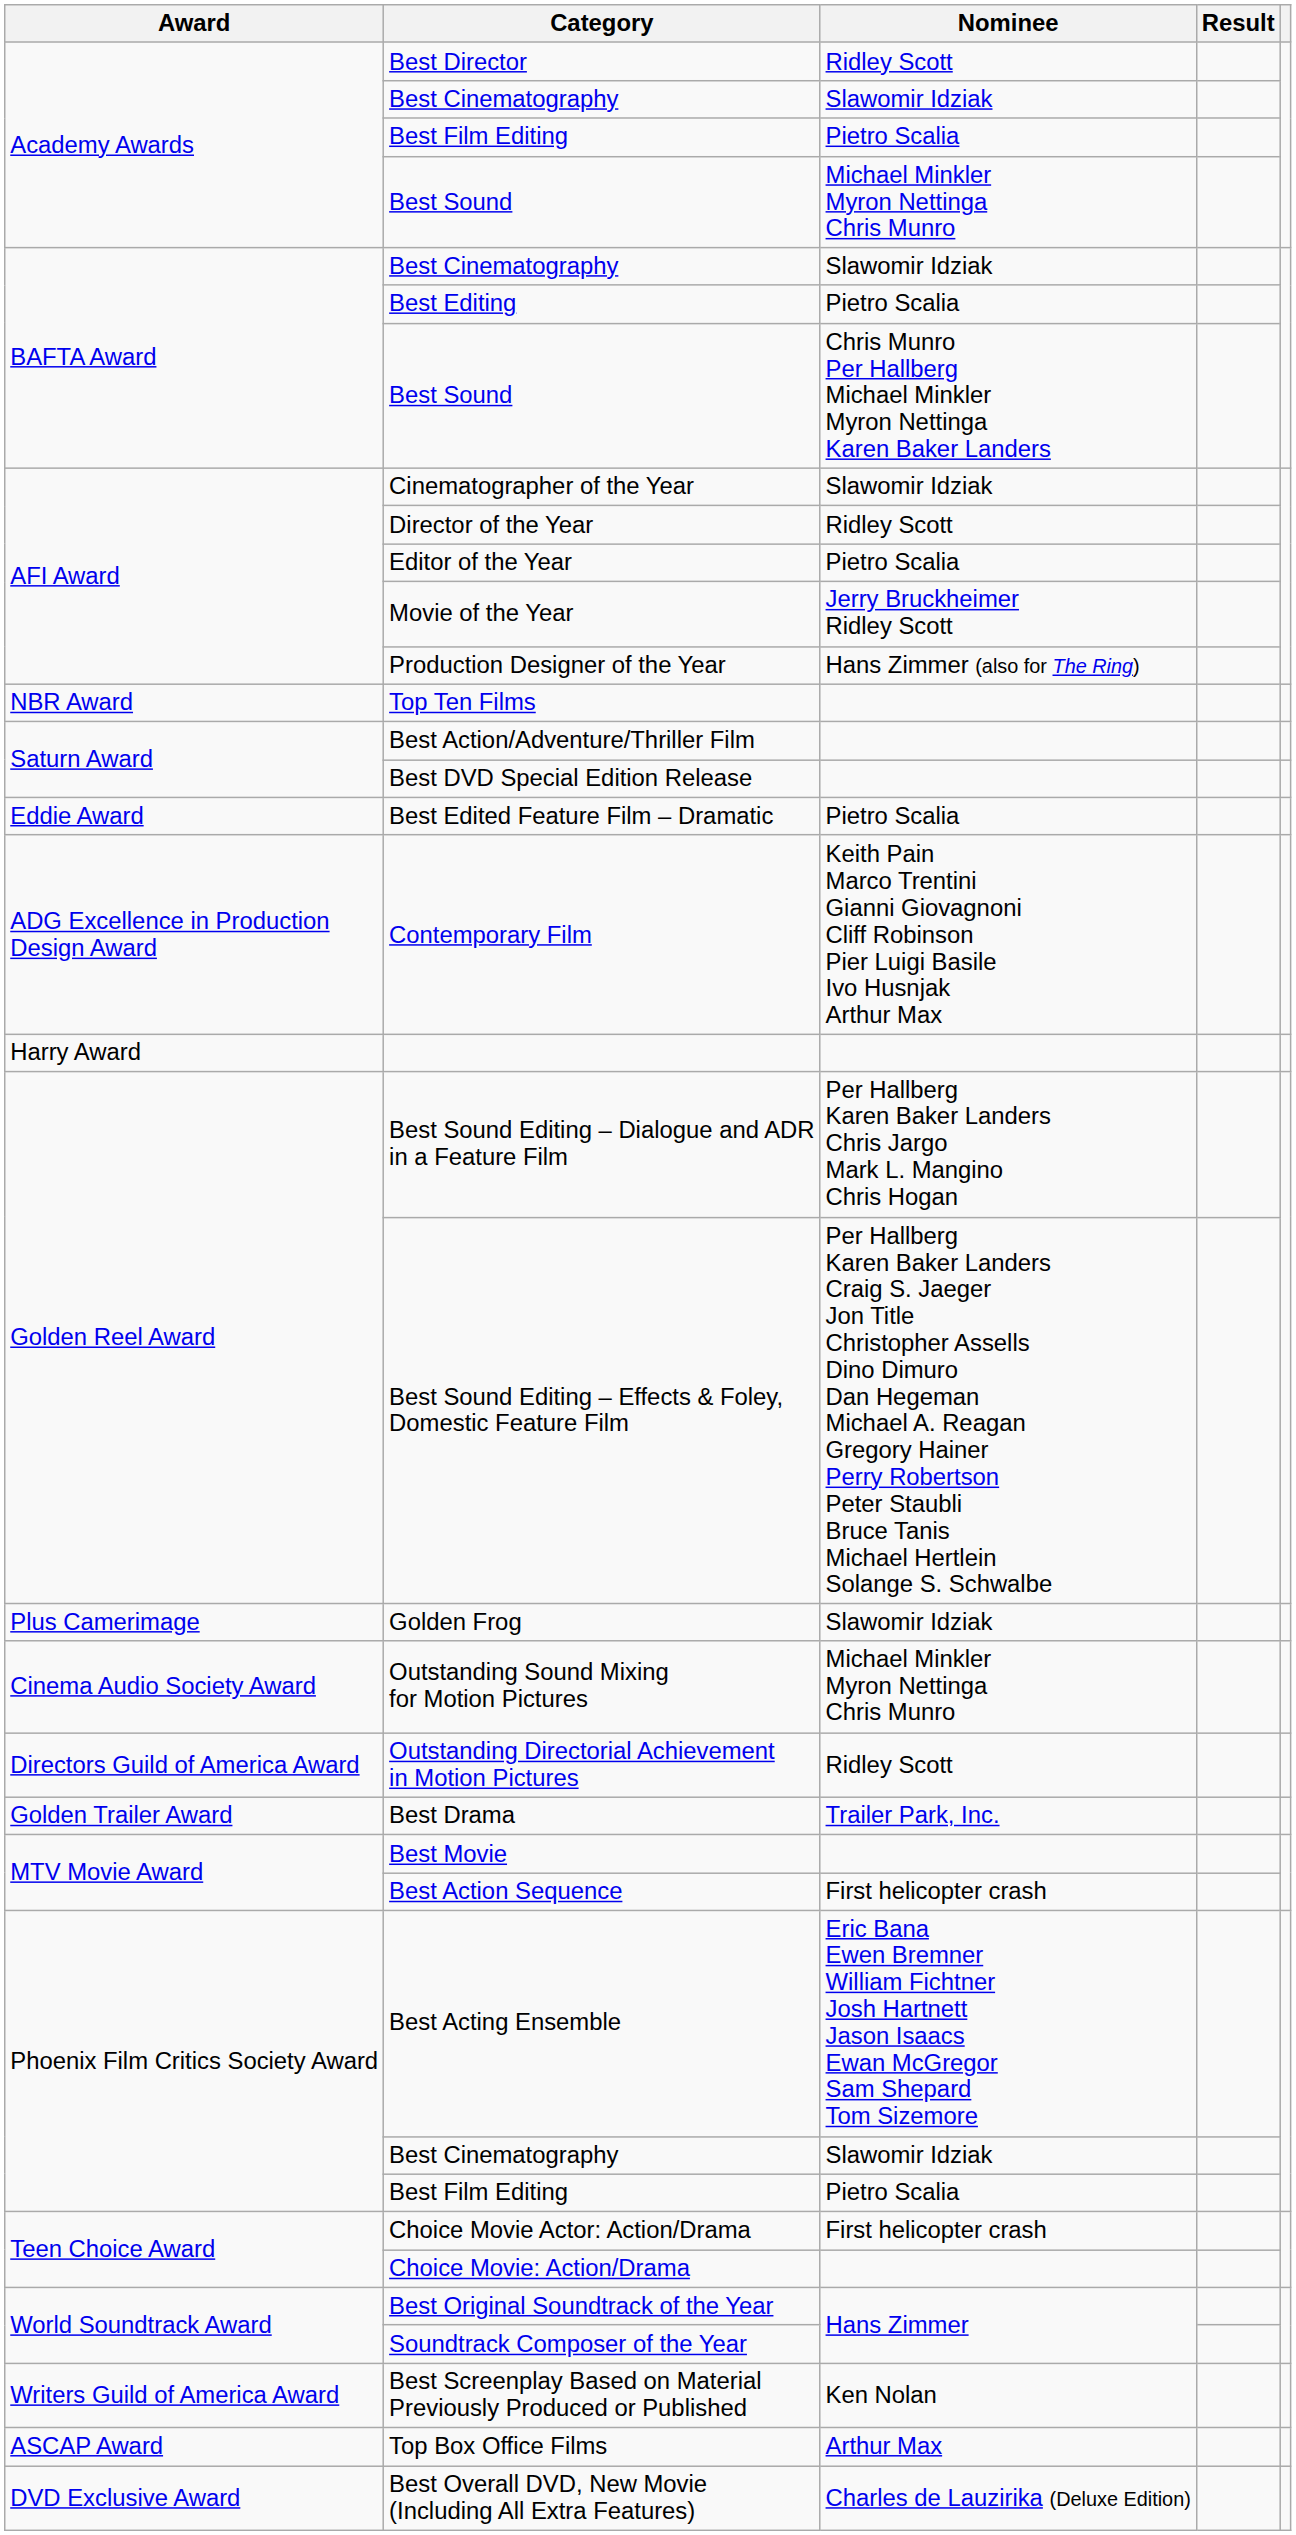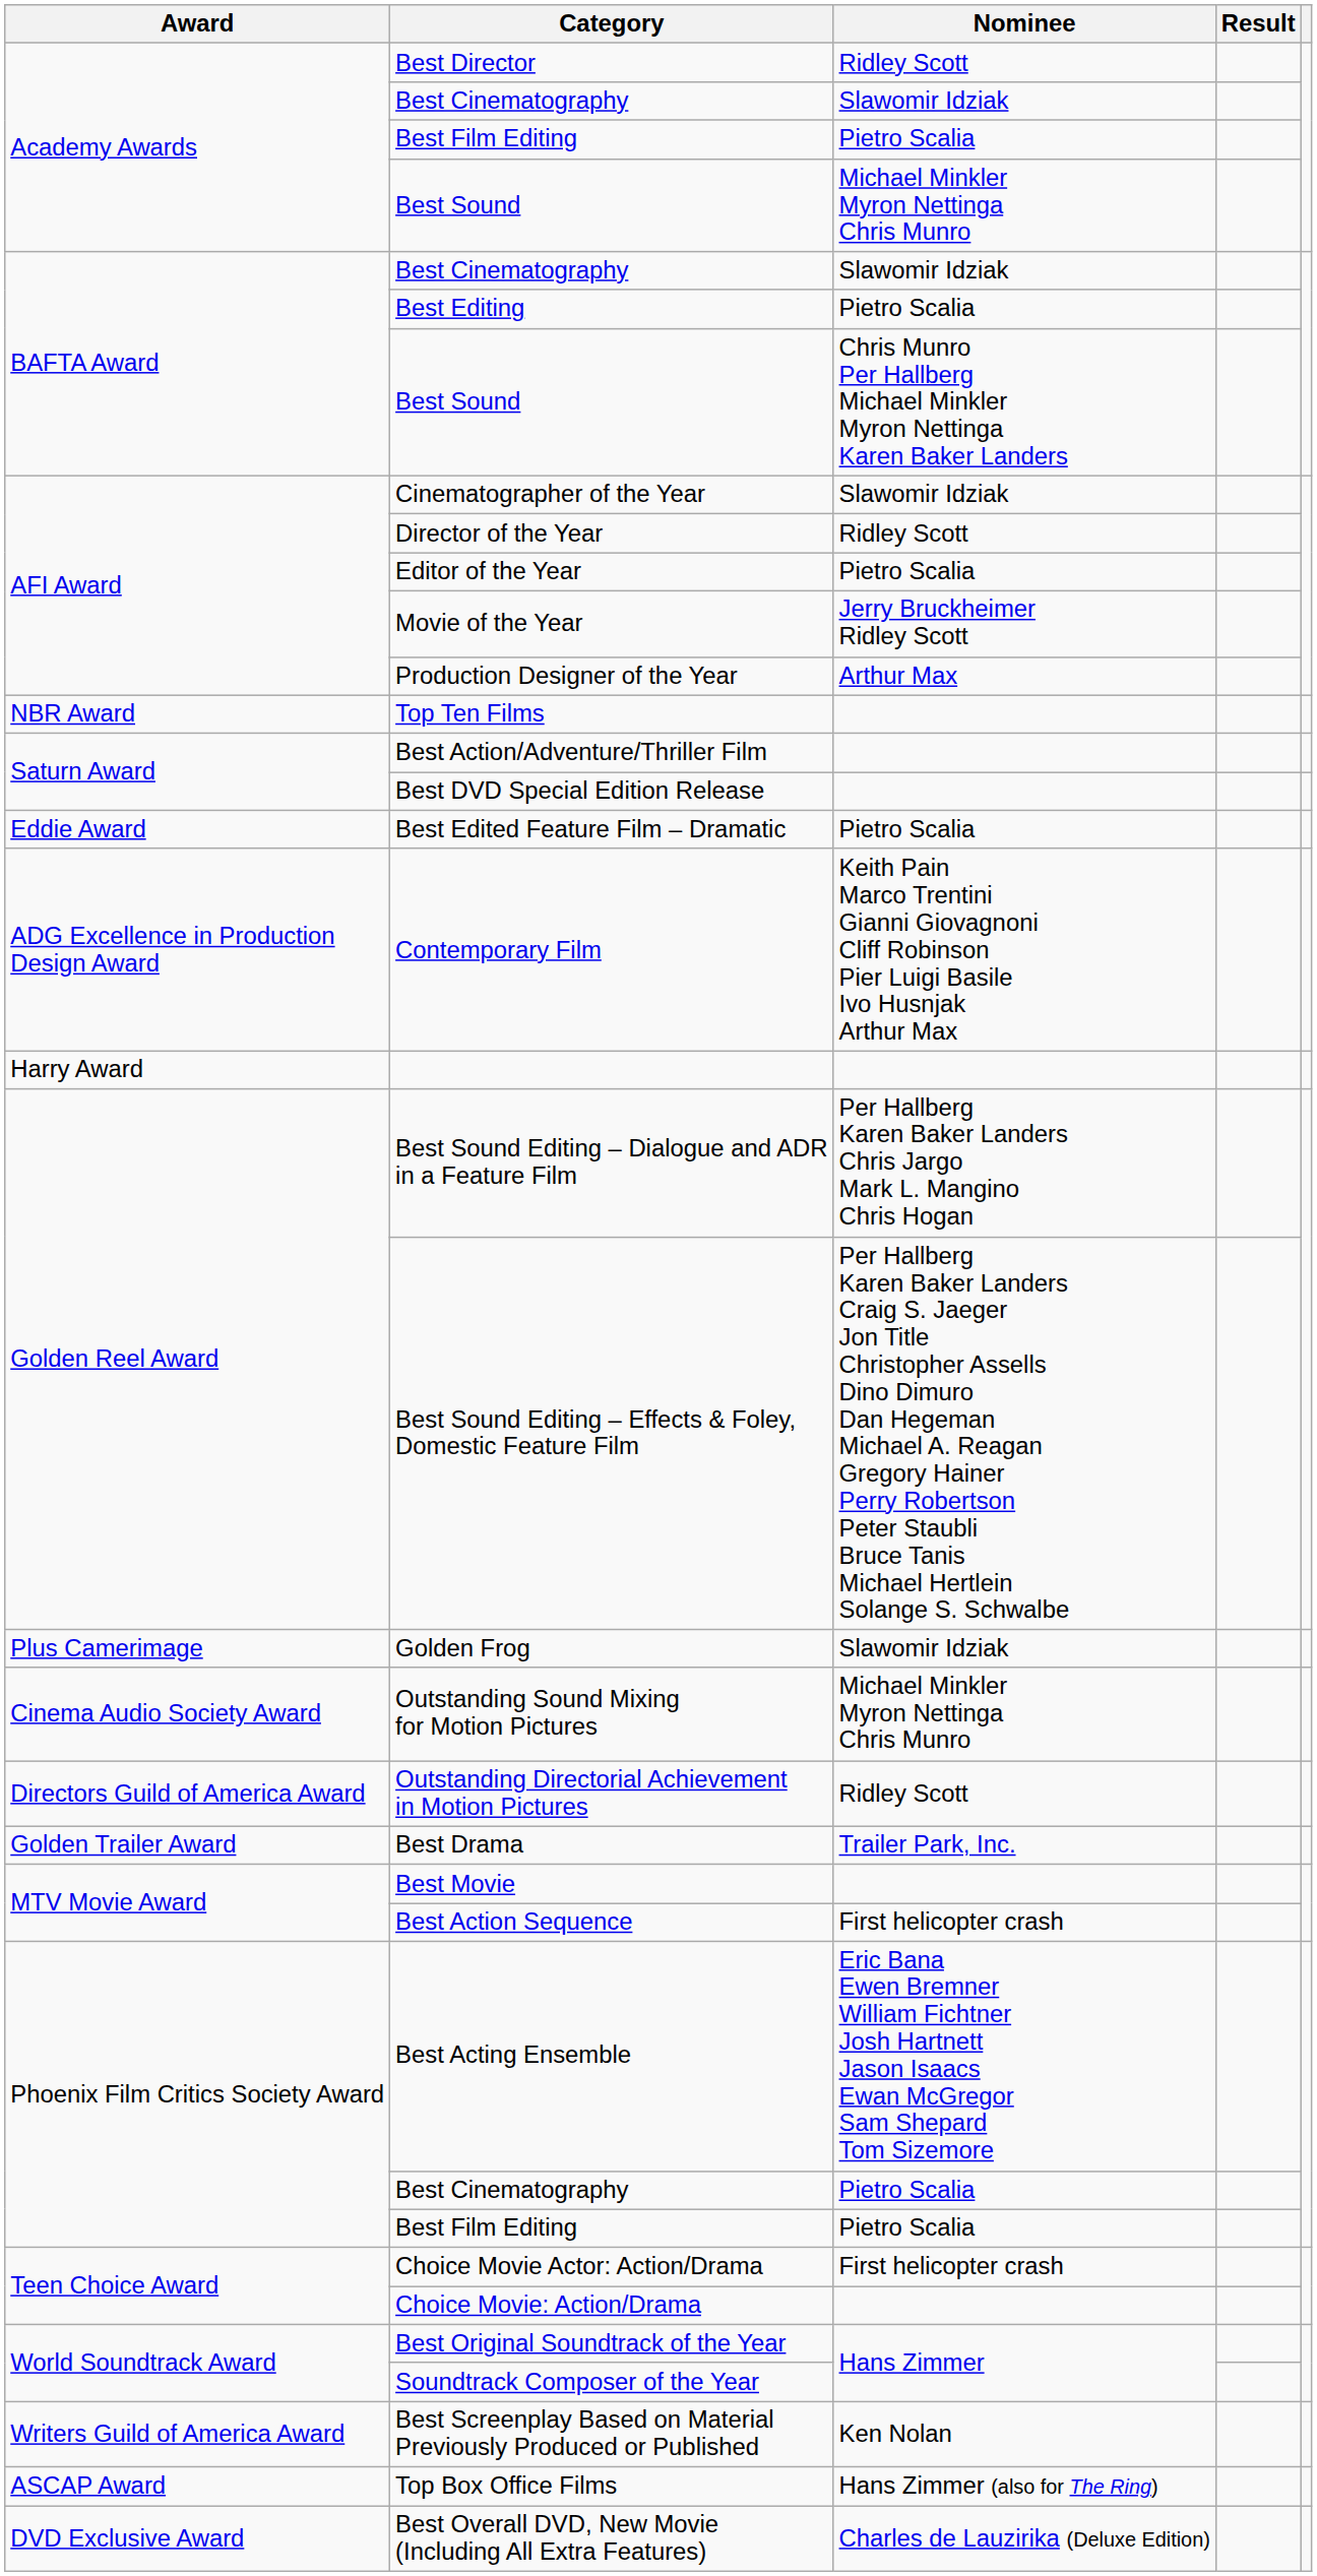 <table class="wikitable sortable plainrowheaders">
 <tr>
 <th>Award</th>
 <th>Category</th>
 <th>Nominee</th>
 <th>Result</th>
 <th></th>
 </tr>
 <tr>
 <td rowspan=4><a href='#'>Academy Awards</a></td>
 <td><a href='#'>Best Director</a></td>
 <td><a href='#'>Ridley Scott</a></td>
 <td></td>
 <td rowspan="4"></td>
 </tr>
 <tr>
 <td><a href='#'>Best Cinematography</a></td>
 <td><a href='#'>Slawomir Idziak</a></td>
 <td></td>
 </tr>
 <tr>
 <td><a href='#'>Best Film Editing</a></td>
 <td><a href='#'>Pietro Scalia</a></td>
 <td></td>
 </tr>
 <tr>
 <td><a href='#'>Best Sound</a></td>
 <td><a href='#'>Michael Minkler</a><br><a href='#'>Myron Nettinga</a><br><a href='#'>Chris Munro</a></td>
 <td></td>
 </tr>
 <tr>
 <td rowspan=3><a href='#'>BAFTA Award</a></td>
 <td><a href='#'>Best Cinematography</a></td>
 <td>Slawomir Idziak</td>
 <td></td>
 <td rowspan=3></td>
 </tr>
 <tr>
 <td><a href='#'>Best Editing</a></td>
 <td>Pietro Scalia</td>
 <td></td>
 </tr>
 <tr>
 <td><a href='#'>Best Sound</a></td>
 <td>Chris Munro<br><a href='#'>Per Hallberg</a><br>Michael Minkler<br>Myron Nettinga<br><a href='#'>Karen Baker Landers</a></td>
 <td></td>
 </tr>
 <tr>
 <td rowspan=5><a href='#'>AFI Award</a></td>
 <td>Cinematographer of the Year</td>
 <td>Slawomir Idziak</td>
 <td></td>
 <td rowspan=5></td>
 </tr>
 <tr>
 <td>Director of the Year</td>
 <td>Ridley Scott</td>
 <td></td>
 </tr>
 <tr>
 <td>Editor of the Year</td>
 <td>Pietro Scalia</td>
 <td></td>
 </tr>
 <tr>
 <td>Movie of the Year</td>
 <td><a href='#'>Jerry Bruckheimer</a><br>Ridley Scott</td>
 <td></td>
 </tr>
 <tr>
 <td>Production Designer of the Year</td>
-<td>Hans Zimmer <small>(also for <em><a href='#'>The Ring</a></em>)</small></td>
+<td><a href='#'>Arthur Max</a></td>
 <td></td>
 </tr>
 <tr>
 <td><a href='#'>NBR Award</a></td>
 <td><a href='#'>Top Ten Films</a></td>
 <td></td>
 <td></td>
 <td></td>
 </tr>
 <tr>
 <td rowspan="2"><a href='#'>Saturn Award</a></td>
 <td>Best Action/Adventure/Thriller Film</td>
 <td></td>
 <td></td>
 <td></td>
 </tr>
 <tr>
 <td>Best DVD Special Edition Release</td>
 <td></td>
 <td></td>
 <td></td>
 </tr>
 <tr>
 <td><a href='#'>Eddie Award</a></td>
 <td>Best Edited Feature Film – Dramatic</td>
 <td>Pietro Scalia</td>
 <td></td>
 <td></td>
 </tr>
 <tr>
 <td><a href='#'>ADG Excellence in Production<br> Design Award</a></td>
 <td><a href='#'>Contemporary Film</a></td>
 <td>Keith Pain<br>Marco Trentini<br>Gianni Giovagnoni<br>Cliff Robinson<br>Pier Luigi Basile<br>Ivo Husnjak<br>Arthur Max</td>
 <td></td>
 <td></td>
 </tr>
 <tr>
 <td>Harry Award</td>
 <td></td>
 <td></td>
 <td></td>
 <td></td>
 </tr>
 <tr>
 <td rowspan=2><a href='#'>Golden Reel Award</a></td>
 <td>Best Sound Editing – Dialogue and ADR <br>in a Feature Film</td>
 <td>Per Hallberg<br>Karen Baker Landers<br>Chris Jargo<br>Mark L. Mangino<br>Chris Hogan</td>
 <td></td>
 <td rowspan=2></td>
 </tr>
 <tr>
 <td>Best Sound Editing – Effects & Foley,<br> Domestic Feature Film</td>
 <td>Per Hallberg<br>Karen Baker Landers<br>Craig S. Jaeger<br>Jon Title<br>Christopher Assells<br>Dino Dimuro<br>Dan Hegeman<br>Michael A. Reagan<br>Gregory Hainer<br><a href='#'>Perry Robertson</a><br>Peter Staubli<br>Bruce Tanis<br>Michael Hertlein<br>Solange S. Schwalbe</td>
 <td></td>
 </tr>
 <tr>
 <td><a href='#'>Plus Camerimage</a></td>
 <td>Golden Frog</td>
 <td>Slawomir Idziak</td>
 <td></td>
 <td></td>
 </tr>
 <tr>
 <td><a href='#'>Cinema Audio Society Award</a></td>
 <td>Outstanding Sound Mixing <br>for Motion Pictures</td>
 <td>Michael Minkler<br>Myron Nettinga<br>Chris Munro</td>
 <td></td>
 <td></td>
 </tr>
 <tr>
 <td><a href='#'>Directors Guild of America Award</a></td>
 <td><a href='#'>Outstanding Directorial Achievement<br> in Motion Pictures</a></td>
 <td>Ridley Scott</td>
 <td></td>
 <td></td>
 </tr>
 <tr>
 <td><a href='#'>Golden Trailer Award</a></td>
 <td>Best Drama</td>
 <td><a href='#'>Trailer Park, Inc.</a></td>
 <td></td>
 <td></td>
 </tr>
 <tr>
 <td rowspan=2><a href='#'>MTV Movie Award</a></td>
 <td><a href='#'>Best Movie</a></td>
 <td></td>
 <td></td>
 <td rowspan=2></td>
 </tr>
 <tr>
 <td><a href='#'>Best Action Sequence</a></td>
 <td>First helicopter crash</td>
 <td></td>
 </tr>
 <tr>
 <td rowspan=3>Phoenix Film Critics Society Award</td>
 <td>Best Acting Ensemble</td>
 <td><a href='#'>Eric Bana</a><br><a href='#'>Ewen Bremner</a><br><a href='#'>William Fichtner</a><br><a href='#'>Josh Hartnett</a><br><a href='#'>Jason Isaacs</a><br><a href='#'>Ewan McGregor</a><br><a href='#'>Sam Shepard</a><br><a href='#'>Tom Sizemore</a></td>
 <td></td>
 <td rowspan=3></td>
 </tr>
 <tr>
 <td>Best Cinematography</td>
-<td>Slawomir Idziak</td>
+<td><a href='#'>Pietro Scalia</a></td>
 <td></td>
 </tr>
 <tr>
 <td>Best Film Editing</td>
 <td>Pietro Scalia</td>
 <td></td>
 </tr>
 <tr>
 <td rowspan=2><a href='#'>Teen Choice Award</a></td>
 <td>Choice Movie Actor: Action/Drama</td>
 <td>First helicopter crash</td>
 <td></td>
 <td rowspan=2></td>
 </tr>
 <tr>
 <td><a href='#'>Choice Movie: Action/Drama</a></td>
 <td></td>
 <td></td>
 </tr>
 <tr>
 <td rowspan=2><a href='#'>World Soundtrack Award</a></td>
 <td><a href='#'>Best Original Soundtrack of the Year</a></td>
 <td rowspan=2><a href='#'>Hans Zimmer</a></td>
 <td></td>
 <td rowspan=2></td>
 </tr>
 <tr>
 <td><a href='#'>Soundtrack Composer of the Year</a></td>
 <td></td>
 </tr>
 <tr>
 <td><a href='#'>Writers Guild of America Award</a></td>
 <td>Best Screenplay Based on Material <br>Previously Produced or Published</td>
 <td>Ken Nolan</td>
 <td></td>
 <td></td>
 </tr>
 <tr>
 <td><a href='#'>ASCAP Award</a></td>
 <td>Top Box Office Films</td>
-<td><a href='#'>Arthur Max</a></td>
+<td>Hans Zimmer <small>(also for <em><a href='#'>The Ring</a></em>)</small></td>
 <td></td>
 <td></td>
 </tr>
 <tr>
 <td><a href='#'>DVD Exclusive Award</a></td>
 <td>Best Overall DVD, New Movie <br>(Including All Extra Features)</td>
 <td><a href='#'>Charles de Lauzirika</a> <small>(Deluxe Edition)</small></td>
 <td></td>
 <td></td>
 </tr>
 </table>
